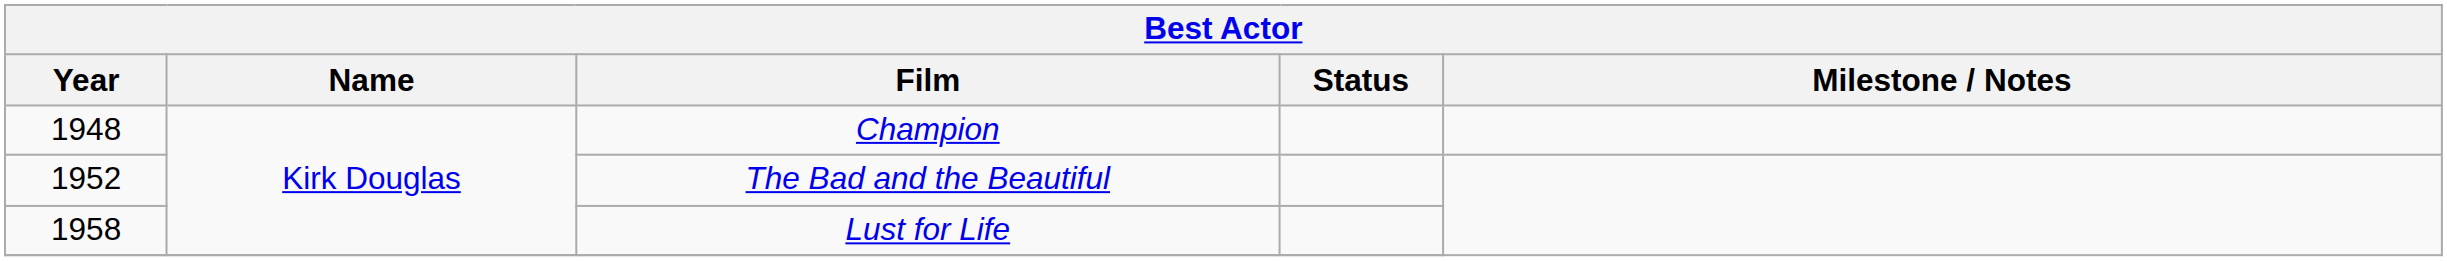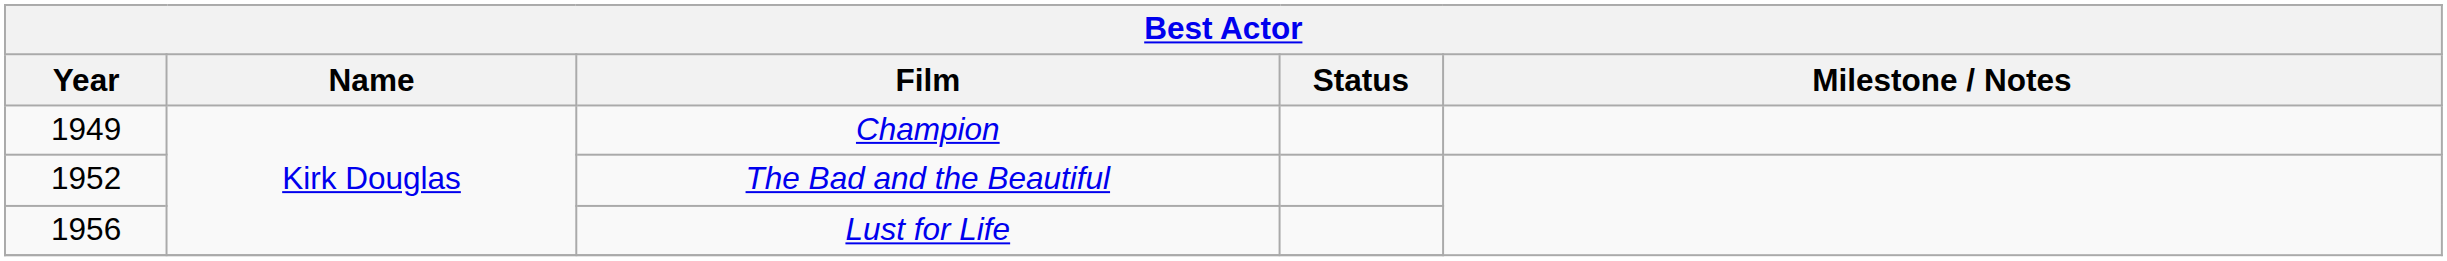 <table class="wikitable" style="text-align: center">
 <tr>
 <th colspan=6 style="text-align:center;"><a href='#'>Best Actor</a></th>
 </tr>
 <tr>
 <th style="width:075px;">Year</th>
 <th style="width:200px;">Name</th>
 <th style="width:350px;">Film</th>
 <th style="width:075px;">Status</th>
 <th style="width:500px;">Milestone / Notes</th>
 </tr>
 <tr>
-<td style="text-align: center">1948</td>
+<td style="text-align: center">1949</td>
 <td rowspan="3"><a href='#'>Kirk Douglas</a></td>
 <td><em><a href='#'>Champion</a></em></td>
 <td></td>
 <td></td>
 </tr>
 <tr>
 <td>1952</td>
 <td><em><a href='#'>The Bad and the Beautiful</a></em></td>
 <td></td>
 </tr>
 <tr>
-<td>1958</td>
+<td>1956</td>
 <td><em><a href='#'>Lust for Life</a></em></td>
 <td></td>
 </tr>
 <tr>
 </tr>
 </table>
